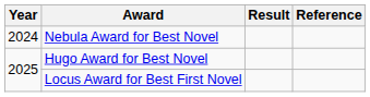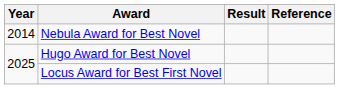 <table class="wikitable">
 <tr>
 <th>Year</th>
 <th>Award</th>
 <th>Result</th>
 <th>Reference</th>
 </tr>
 <tr>
-<td>2024</td>
+<td>2014</td>
 <td><a href='#'>Nebula Award for Best Novel</a></td>
 <td></td>
 <td></td>
 </tr>
 <tr>
 <td rowspan=2>2025</td>
 <td><a href='#'>Hugo Award for Best Novel</a></td>
 <td></td>
 <td></td>
 </tr>
 <tr>
 <td><a href='#'>Locus Award for Best First Novel</a></td>
 <td></td>
 <td></td>
 </tr>
 </table>
